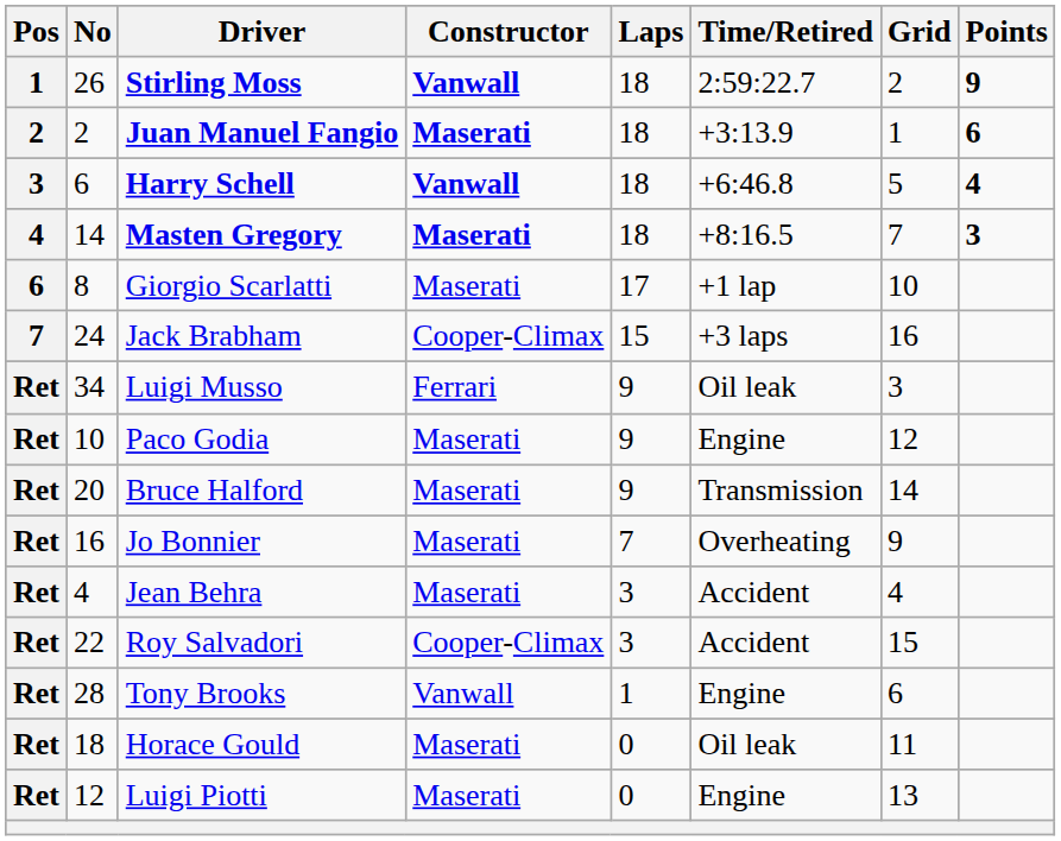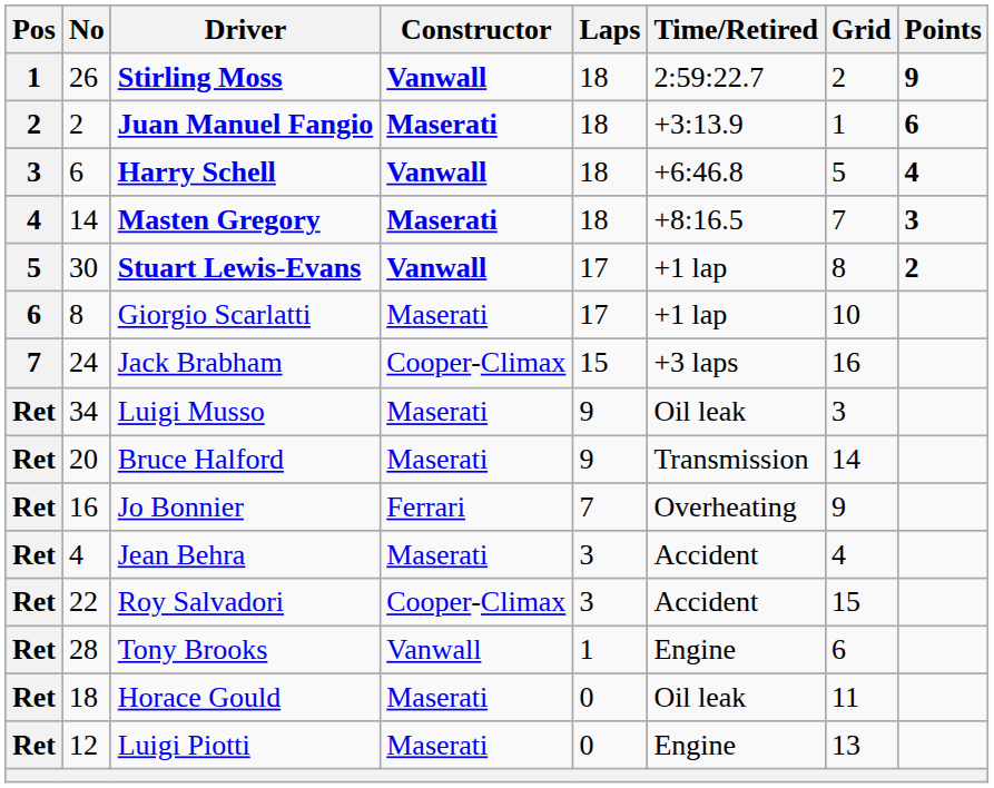 <table class="wikitable" style="font-size: 95%;">
 <tr>
 <th>Pos</th>
 <th>No</th>
 <th>Driver</th>
 <th>Constructor</th>
 <th>Laps</th>
 <th>Time/Retired</th>
 <th>Grid</th>
 <th>Points</th>
 </tr>
 <tr>
 <th>1</th>
 <td>26</td>
 <td> <strong><a href='#'>Stirling Moss</a></strong></td>
 <td><strong><a href='#'>Vanwall</a></strong></td>
 <td>18</td>
 <td>2:59:22.7</td>
 <td>2</td>
 <td><strong>9</strong></td>
 </tr>
 <tr>
 <th>2</th>
 <td>2</td>
 <td> <strong><a href='#'>Juan Manuel Fangio</a></strong></td>
 <td><strong><a href='#'>Maserati</a></strong></td>
 <td>18</td>
 <td>+3:13.9</td>
 <td>1</td>
 <td><strong>6</strong></td>
 </tr>
 <tr>
 <th>3</th>
 <td>6</td>
 <td> <strong><a href='#'>Harry Schell</a></strong></td>
 <td><strong><a href='#'>Vanwall</a></strong></td>
 <td>18</td>
 <td>+6:46.8</td>
 <td>5</td>
 <td><strong>4</strong></td>
 </tr>
 <tr>
 <th>4</th>
 <td>14</td>
 <td> <strong><a href='#'>Masten Gregory</a></strong></td>
 <td><strong><a href='#'>Maserati</a></strong></td>
 <td>18</td>
 <td>+8:16.5</td>
 <td>7</td>
 <td><strong>3</strong></td>
 </tr>
 <tr>
+<th>5</th>
+<td>30</td>
+<td> <strong><a href='#'>Stuart Lewis-Evans</a></strong></td>
+<td><strong><a href='#'>Vanwall</a></strong></td>
+<td>17</td>
+<td>+1 lap</td>
+<td>8</td>
+<td><strong>2</strong></td>
+</tr>
+<tr>
 <th>6</th>
 <td>8</td>
 <td> <a href='#'>Giorgio Scarlatti</a></td>
 <td><a href='#'>Maserati</a></td>
 <td>17</td>
 <td>+1 lap</td>
 <td>10</td>
 <td></td>
 </tr>
 <tr>
 <th>7</th>
 <td>24</td>
 <td> <a href='#'>Jack Brabham</a></td>
 <td><a href='#'>Cooper</a>-<a href='#'>Climax</a></td>
 <td>15</td>
 <td>+3 laps</td>
 <td>16</td>
 <td></td>
 </tr>
 <tr>
 <th>Ret</th>
 <td>34</td>
 <td> <a href='#'>Luigi Musso</a></td>
-<td><a href='#'>Ferrari</a></td>
+<td><a href='#'>Maserati</a></td>
 <td>9</td>
 <td>Oil leak</td>
 <td>3</td>
-<td></td>
-</tr>
-<tr>
-<th>Ret</th>
-<td>10</td>
-<td> <a href='#'>Paco Godia</a></td>
-<td><a href='#'>Maserati</a></td>
-<td>9</td>
-<td>Engine</td>
-<td>12</td>
 <td></td>
 </tr>
 <tr>
 <th>Ret</th>
 <td>20</td>
 <td> <a href='#'>Bruce Halford</a></td>
 <td><a href='#'>Maserati</a></td>
 <td>9</td>
 <td>Transmission</td>
 <td>14</td>
 <td></td>
 </tr>
 <tr>
 <th>Ret</th>
 <td>16</td>
 <td> <a href='#'>Jo Bonnier</a></td>
-<td><a href='#'>Maserati</a></td>
+<td><a href='#'>Ferrari</a></td>
 <td>7</td>
 <td>Overheating</td>
 <td>9</td>
 <td></td>
 </tr>
 <tr>
 <th>Ret</th>
 <td>4</td>
 <td> <a href='#'>Jean Behra</a></td>
 <td><a href='#'>Maserati</a></td>
 <td>3</td>
 <td>Accident</td>
 <td>4</td>
 <td></td>
 </tr>
 <tr>
 <th>Ret</th>
 <td>22</td>
 <td> <a href='#'>Roy Salvadori</a></td>
 <td><a href='#'>Cooper</a>-<a href='#'>Climax</a></td>
 <td>3</td>
 <td>Accident</td>
 <td>15</td>
 <td></td>
 </tr>
 <tr>
 <th>Ret</th>
 <td>28</td>
 <td> <a href='#'>Tony Brooks</a></td>
 <td><a href='#'>Vanwall</a></td>
 <td>1</td>
 <td>Engine</td>
 <td>6</td>
 <td></td>
 </tr>
 <tr>
 <th>Ret</th>
 <td>18</td>
 <td> <a href='#'>Horace Gould</a></td>
 <td><a href='#'>Maserati</a></td>
 <td>0</td>
 <td>Oil leak</td>
 <td>11</td>
 <td></td>
 </tr>
 <tr>
 <th>Ret</th>
 <td>12</td>
 <td> <a href='#'>Luigi Piotti</a></td>
 <td><a href='#'>Maserati</a></td>
 <td>0</td>
 <td>Engine</td>
 <td>13</td>
 <td></td>
 </tr>
 <tr>
 <th colspan="8"></th>
 </tr>
 </table>
